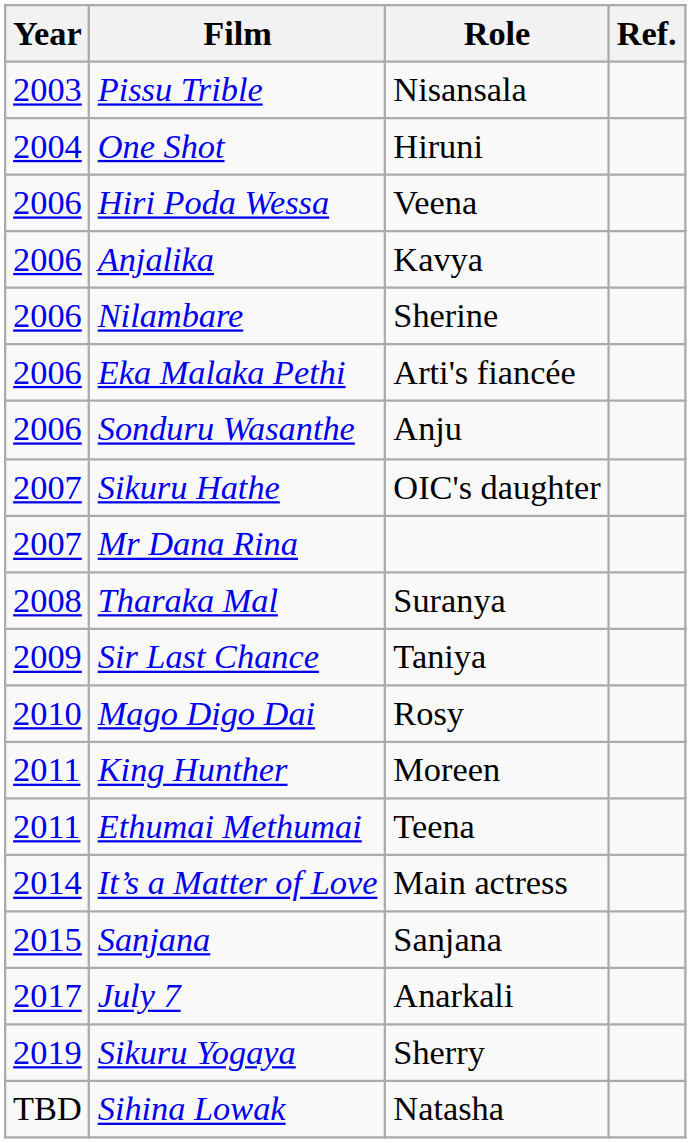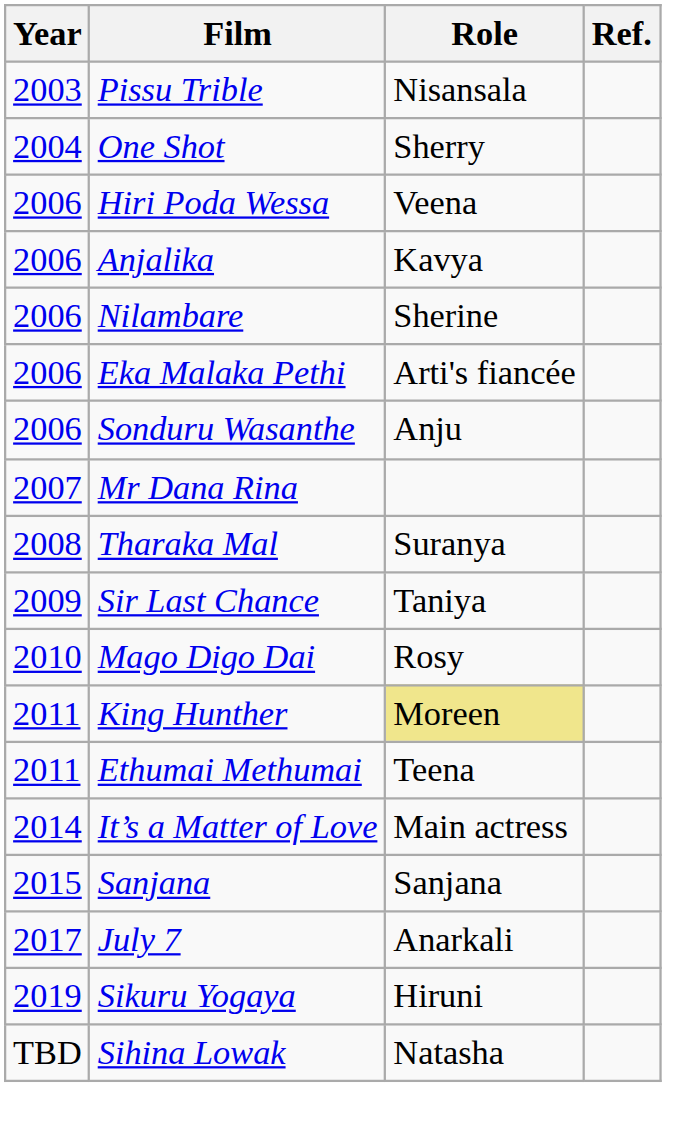 <table class="wikitable" style="font-size:95%;">
 <tr style="text-align:center;">
 <th>Year</th>
 <th>Film</th>
 <th>Role</th>
 <th>Ref.</th>
 </tr>
 <tr>
 <td><a href='#'>2003</a></td>
 <td><em><a href='#'>Pissu Trible</a></em></td>
 <td>Nisansala</td>
 <td></td>
 </tr>
 <tr>
 <td><a href='#'>2004</a></td>
 <td><em><a href='#'>One Shot</a></em></td>
-<td>Hiruni</td>
+<td>Sherry</td>
 <td></td>
 </tr>
 <tr>
 <td><a href='#'>2006</a></td>
 <td><em><a href='#'>Hiri Poda Wessa</a></em></td>
 <td>Veena</td>
 <td></td>
 </tr>
 <tr>
 <td><a href='#'>2006</a></td>
 <td><em><a href='#'>Anjalika</a></em></td>
 <td>Kavya</td>
 <td></td>
 </tr>
 <tr>
 <td><a href='#'>2006</a></td>
 <td><em><a href='#'>Nilambare</a></em></td>
 <td>Sherine</td>
 <td></td>
 </tr>
 <tr>
 <td><a href='#'>2006</a></td>
 <td><em><a href='#'>Eka Malaka Pethi</a></em></td>
 <td>Arti's fiancée</td>
 <td></td>
 </tr>
 <tr>
 <td><a href='#'>2006</a></td>
 <td><em><a href='#'>Sonduru Wasanthe</a></em></td>
 <td>Anju</td>
 <td></td>
 </tr>
 <tr>
 <td><a href='#'>2007</a></td>
-<td><em><a href='#'>Sikuru Hathe</a></em></td>
-<td>OIC's daughter</td>
-<td></td>
-</tr>
-<tr>
-<td><a href='#'>2007</a></td>
 <td><em><a href='#'>Mr Dana Rina</a></em></td>
 <td></td>
 <td></td>
 </tr>
 <tr>
 <td><a href='#'>2008</a></td>
 <td><em><a href='#'>Tharaka Mal</a></em></td>
 <td>Suranya</td>
 <td></td>
 </tr>
 <tr>
 <td><a href='#'>2009</a></td>
 <td><em><a href='#'>Sir Last Chance</a></em></td>
 <td>Taniya</td>
 <td></td>
 </tr>
 <tr>
 <td><a href='#'>2010</a></td>
 <td><em><a href='#'>Mago Digo Dai</a></em></td>
 <td>Rosy</td>
 <td></td>
 </tr>
 <tr>
 <td><a href='#'>2011</a></td>
 <td><em><a href='#'>King Hunther</a></em></td>
-<td>Moreen</td>
+<td style="background: khaki;">Moreen</td>
 <td></td>
 </tr>
 <tr>
 <td><a href='#'>2011</a></td>
 <td><em><a href='#'>Ethumai Methumai</a></em></td>
 <td>Teena</td>
 <td></td>
 </tr>
 <tr>
 <td><a href='#'>2014</a></td>
 <td><em><a href='#'>It’s a Matter of Love</a></em></td>
 <td>Main actress</td>
 <td></td>
 </tr>
 <tr>
 <td><a href='#'>2015</a></td>
 <td><em><a href='#'>Sanjana</a></em></td>
 <td>Sanjana</td>
 <td></td>
 </tr>
 <tr>
 <td><a href='#'>2017</a></td>
 <td><em><a href='#'>July 7</a></em></td>
 <td>Anarkali</td>
 <td></td>
 </tr>
 <tr>
 <td><a href='#'>2019</a></td>
 <td><em><a href='#'>Sikuru Yogaya</a></em></td>
-<td>Sherry</td>
+<td>Hiruni</td>
 <td></td>
 </tr>
 <tr>
 <td>TBD</td>
 <td><em><a href='#'>Sihina Lowak</a></em></td>
 <td>Natasha</td>
 <td></td>
 </tr>
 </table>
